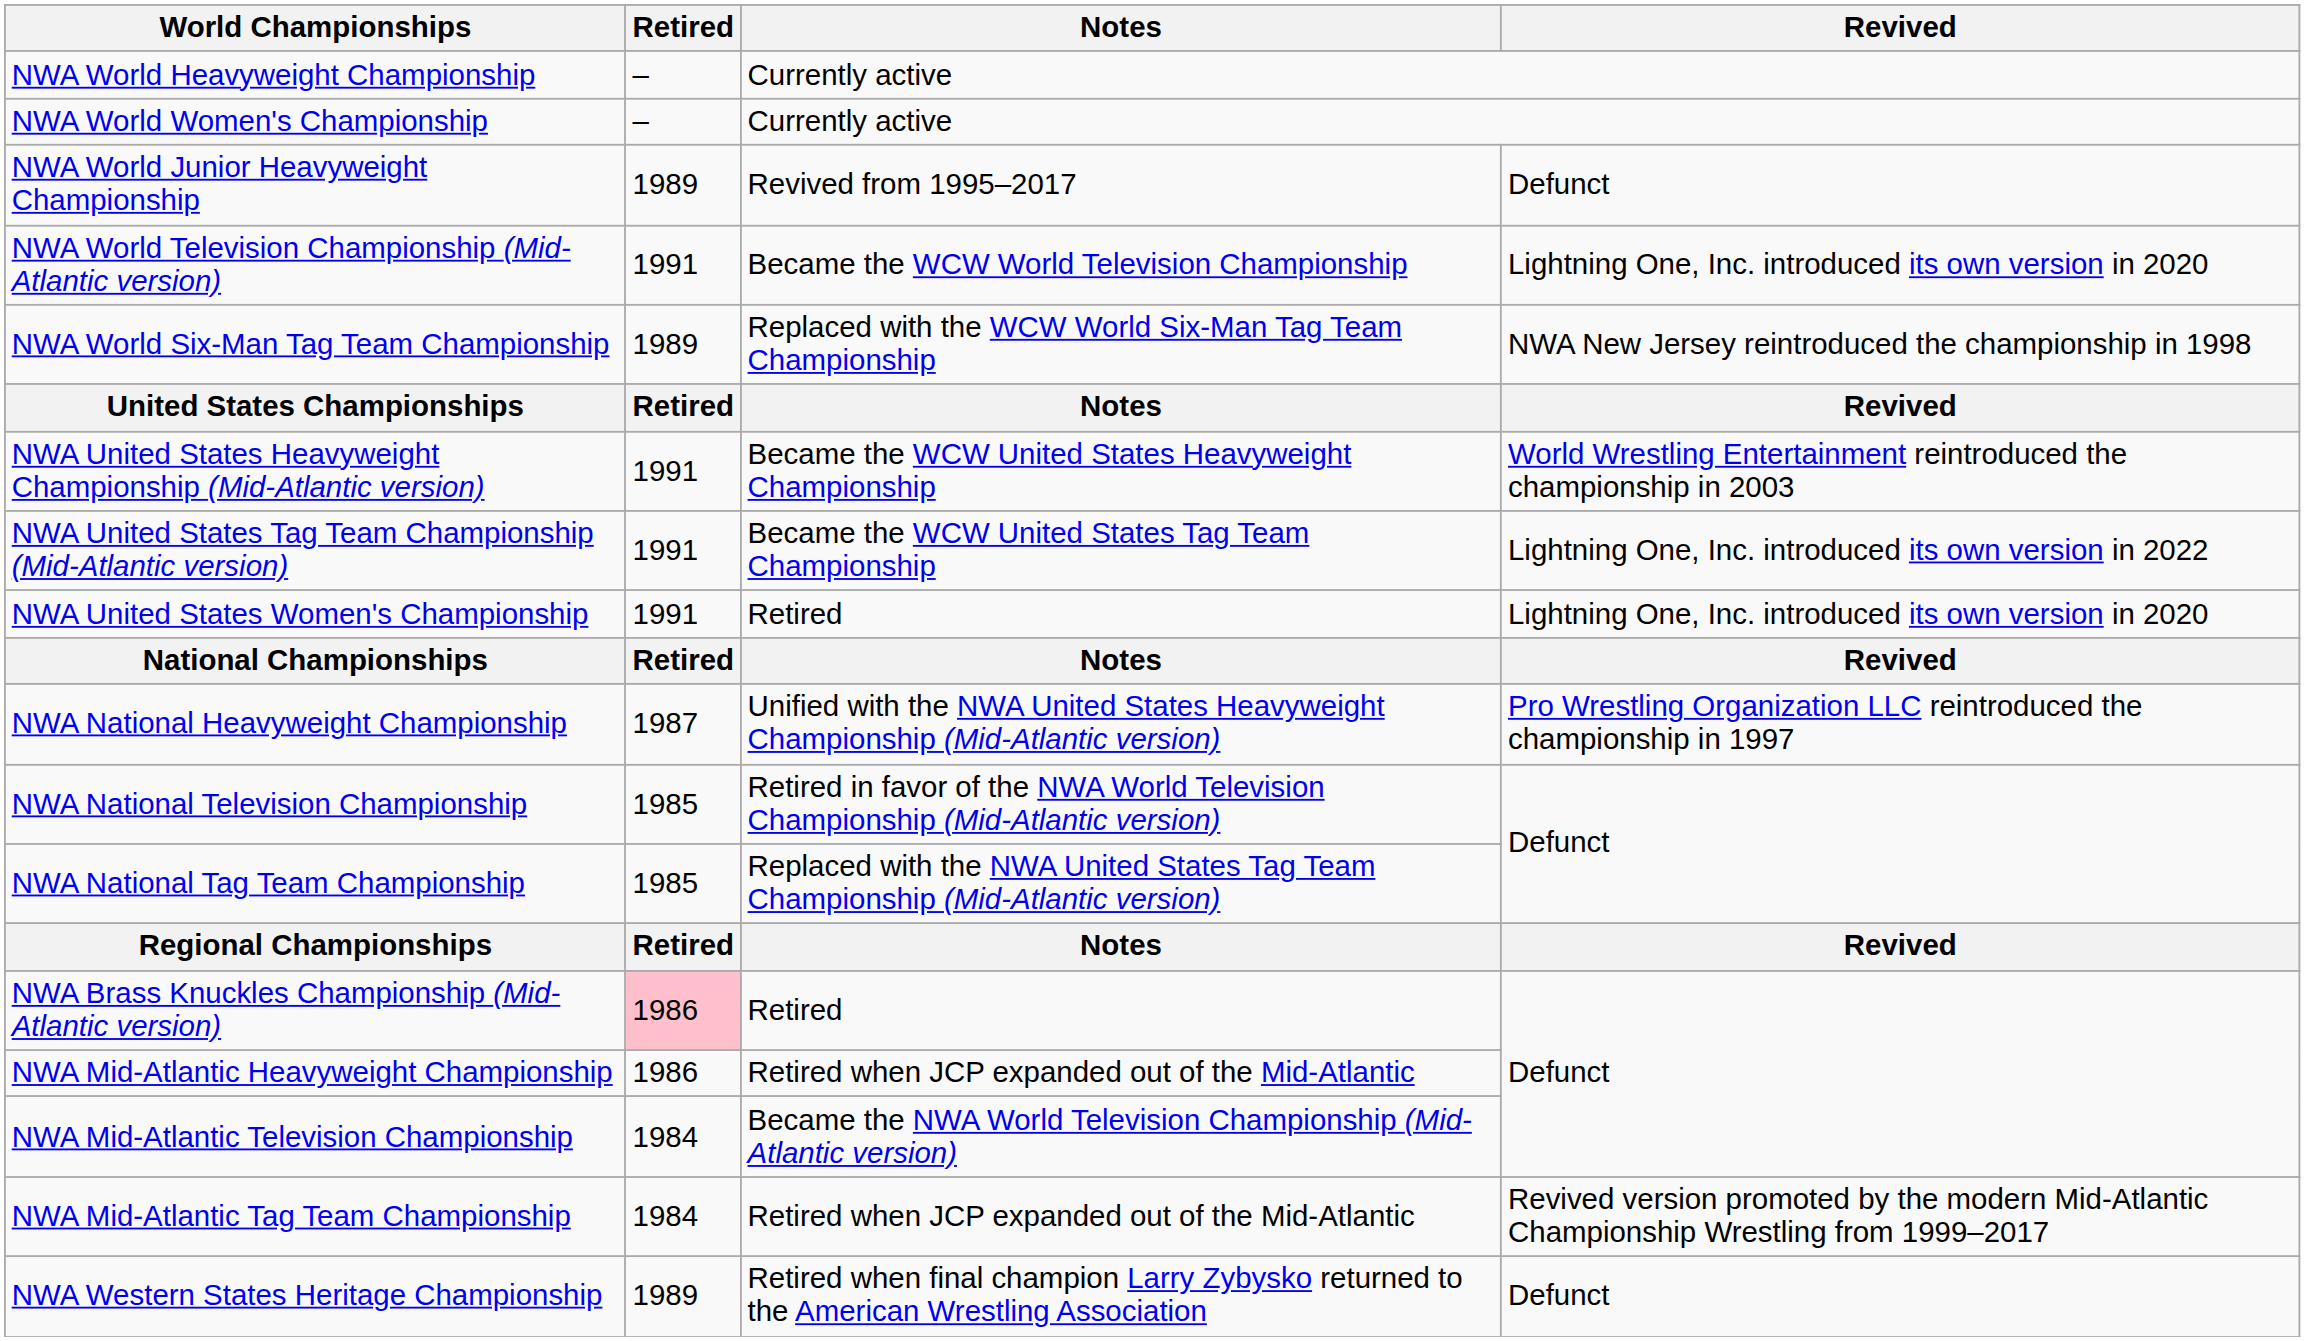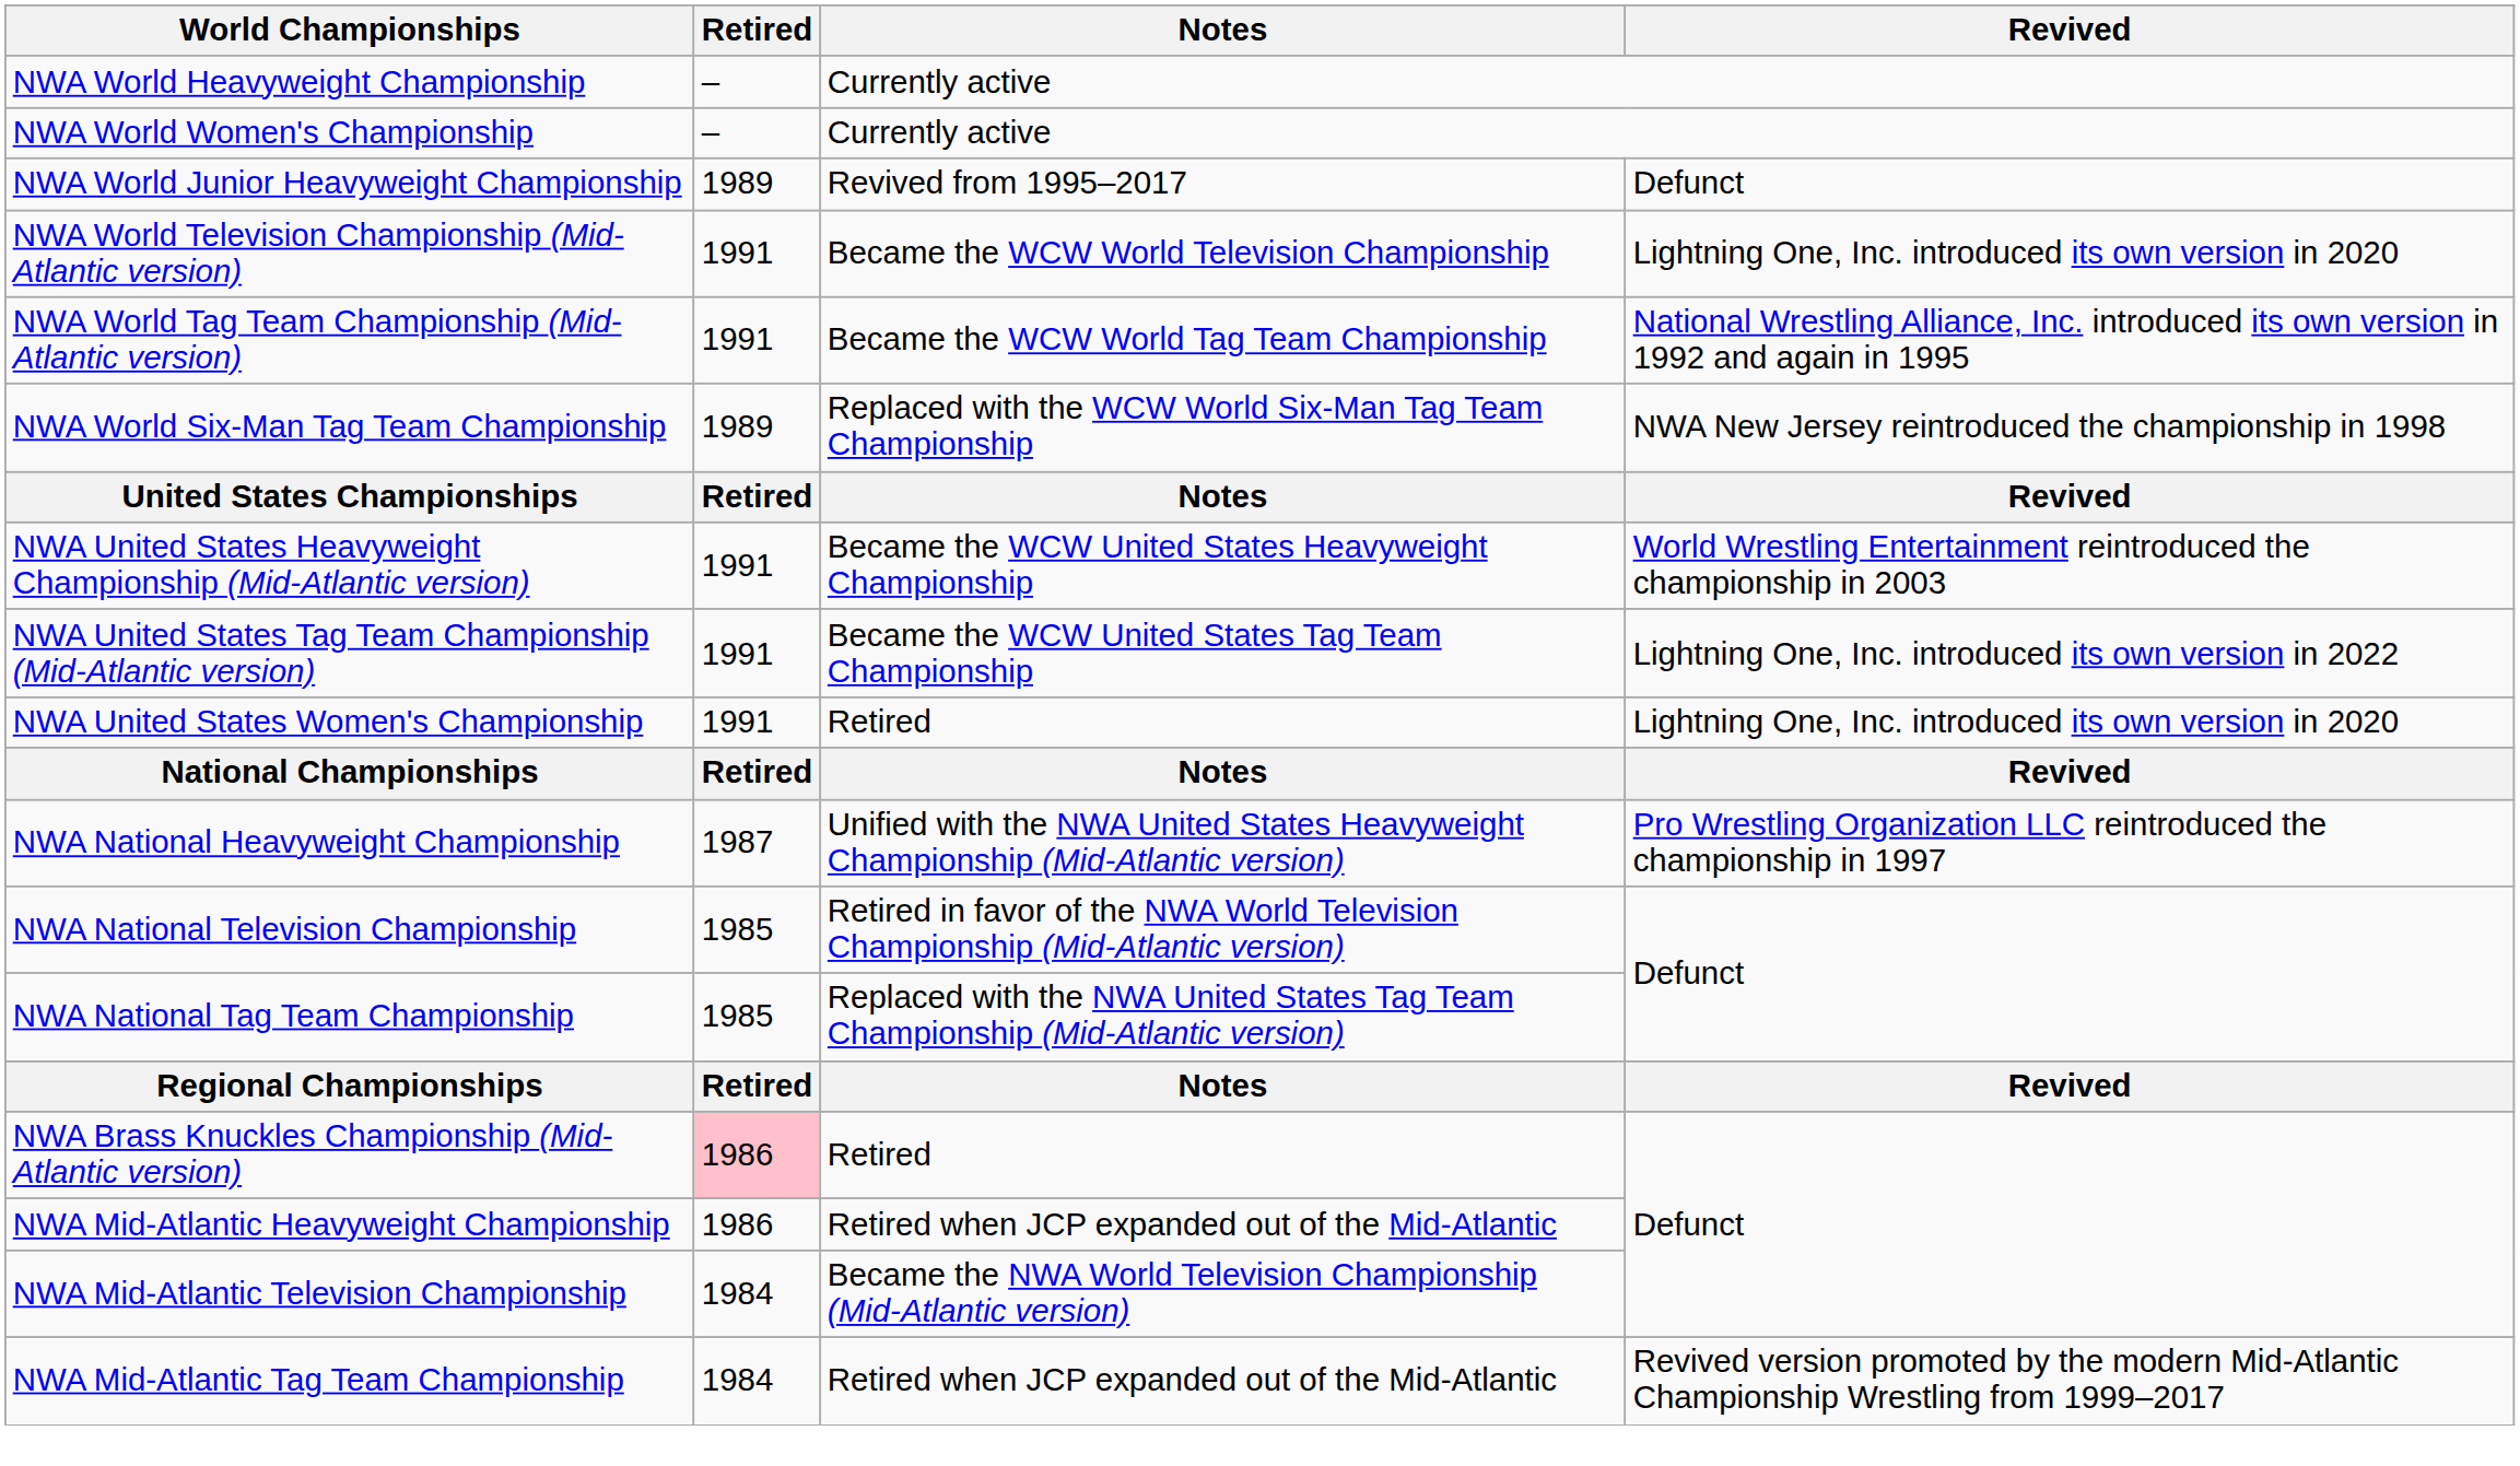 <table class="wikitable">
 <tr>
 <th>World Championships</th>
 <th>Retired</th>
 <th>Notes</th>
 <th>Revived</th>
 </tr>
 <tr>
 <td><a href='#'>NWA World Heavyweight Championship</a></td>
 <td>–</td>
 <td colspan="2">Currently active</td>
 </tr>
 <tr>
 <td><a href='#'>NWA World Women's Championship</a></td>
 <td>–</td>
 <td colspan="2">Currently active</td>
 </tr>
 <tr>
 <td><a href='#'>NWA World Junior Heavyweight Championship</a></td>
 <td>1989</td>
 <td>Revived from 1995–2017</td>
 <td>Defunct</td>
 </tr>
 <tr>
 <td><a href='#'>NWA World Television Championship <em>(Mid-Atlantic version)</em></a></td>
 <td>1991</td>
 <td>Became the <a href='#'>WCW World Television Championship</a></td>
 <td>Lightning One, Inc. introduced <a href='#'>its own version</a> in 2020</td>
+</tr>
+<tr>
+<td><a href='#'>NWA World Tag Team Championship <em>(Mid-Atlantic version)</em></a></td>
+<td>1991</td>
+<td>Became the <a href='#'>WCW World Tag Team Championship</a></td>
+<td><a href='#'>National Wrestling Alliance, Inc.</a> introduced <a href='#'>its own version</a> in 1992 and again in 1995</td>
 </tr>
 <tr>
 <td><a href='#'>NWA World Six-Man Tag Team Championship</a></td>
 <td>1989</td>
 <td>Replaced with the <a href='#'>WCW World Six-Man Tag Team Championship</a></td>
 <td>NWA New Jersey reintroduced the championship in 1998</td>
 </tr>
 <tr>
 <th>United States Championships</th>
 <th>Retired</th>
 <th>Notes</th>
 <th>Revived</th>
 </tr>
 <tr>
 <td><a href='#'>NWA United States Heavyweight Championship <em>(Mid-Atlantic version)</em></a></td>
 <td>1991</td>
 <td>Became the <a href='#'>WCW United States Heavyweight Championship</a></td>
 <td><a href='#'>World Wrestling Entertainment</a> reintroduced the championship in 2003</td>
 </tr>
 <tr>
 <td><a href='#'>NWA United States Tag Team Championship <em>(Mid-Atlantic version)</em></a></td>
 <td>1991</td>
 <td>Became the <a href='#'>WCW United States Tag Team Championship</a></td>
 <td>Lightning One, Inc. introduced <a href='#'>its own version</a> in 2022</td>
 </tr>
 <tr>
 <td><a href='#'>NWA United States Women's Championship</a></td>
 <td>1991</td>
 <td>Retired</td>
 <td>Lightning One, Inc. introduced <a href='#'>its own version</a> in 2020</td>
 </tr>
 <tr>
 <th>National Championships</th>
 <th>Retired</th>
 <th>Notes</th>
 <th>Revived</th>
 </tr>
 <tr>
 <td><a href='#'>NWA National Heavyweight Championship</a></td>
 <td>1987</td>
 <td>Unified with the <a href='#'>NWA United States Heavyweight Championship <em>(Mid-Atlantic version)</em></a></td>
 <td><a href='#'>Pro Wrestling Organization LLC</a> reintroduced the championship in 1997</td>
 </tr>
 <tr>
 <td><a href='#'>NWA National Television Championship</a></td>
 <td>1985</td>
 <td>Retired in favor of the <a href='#'>NWA World Television Championship <em>(Mid-Atlantic version)</em></a></td>
 <td rowspan="2">Defunct</td>
 </tr>
 <tr>
 <td><a href='#'>NWA National Tag Team Championship</a></td>
 <td>1985</td>
 <td>Replaced with the <a href='#'>NWA United States Tag Team Championship <em>(Mid-Atlantic version)</em></a></td>
 </tr>
 <tr>
 <th>Regional Championships</th>
 <th>Retired</th>
 <th>Notes</th>
 <th>Revived</th>
 </tr>
 <tr>
 <td><a href='#'>NWA Brass Knuckles Championship <em>(Mid-Atlantic version)</em></a></td>
 <td style="background: pink;">1986</td>
 <td>Retired</td>
 <td rowspan="3">Defunct</td>
 </tr>
 <tr>
 <td><a href='#'>NWA Mid-Atlantic Heavyweight Championship</a></td>
 <td>1986</td>
 <td>Retired when JCP expanded out of the <a href='#'>Mid-Atlantic</a></td>
 </tr>
 <tr>
 <td><a href='#'>NWA Mid-Atlantic Television Championship</a></td>
 <td>1984</td>
 <td>Became the <a href='#'>NWA World Television Championship <em>(Mid-Atlantic version)</em></a></td>
 </tr>
 <tr>
 <td><a href='#'>NWA Mid-Atlantic Tag Team Championship</a></td>
 <td>1984</td>
 <td>Retired when JCP expanded out of the Mid-Atlantic</td>
 <td>Revived version promoted by the modern  Mid-Atlantic Championship Wrestling from 1999–2017</td>
 </tr>
-<tr>
-<td><a href='#'>NWA Western States Heritage Championship</a></td>
-<td>1989</td>
-<td>Retired when final champion <a href='#'>Larry Zybysko</a> returned to the <a href='#'>American Wrestling Association</a></td>
-<td>Defunct</td>
-</tr>
 </table>
